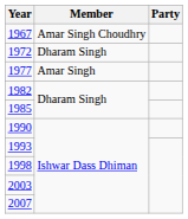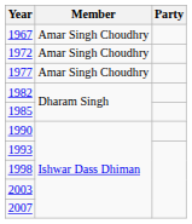 <table class="wikitable sortable">
 <tr>
 <th>Year</th>
 <th>Member</th>
 <th colspan=2>Party</th>
 </tr>
 <tr>
 <td><a href='#'>1967</a></td>
 <td>Amar Singh Choudhry</td>
 <td></td>
 </tr>
 <tr>
 <td><a href='#'>1972</a></td>
-<td>Dharam Singh</td>
+<td>Amar Singh Choudhry</td>
 <td></td>
 </tr>
 <tr>
 <td><a href='#'>1977</a></td>
-<td>Amar Singh</td>
+<td>Amar Singh Choudhry</td>
 <td></td>
 </tr>
 <tr>
 <td><a href='#'>1982</a></td>
 <td rowspan=2>Dharam Singh</td>
 <td></td>
 </tr>
 <tr>
 <td><a href='#'>1985</a></td>
 </tr>
 <tr>
 <td><a href='#'>1990</a></td>
 <td rowspan=5><a href='#'>Ishwar Dass Dhiman</a></td>
 <td></td>
 </tr>
 <tr>
 <td><a href='#'>1993</a></td>
 </tr>
 <tr>
 <td><a href='#'>1998</a></td>
 </tr>
 <tr>
 <td><a href='#'>2003</a></td>
 </tr>
 <tr>
 <td><a href='#'>2007</a></td>
 </tr>
 </table>
